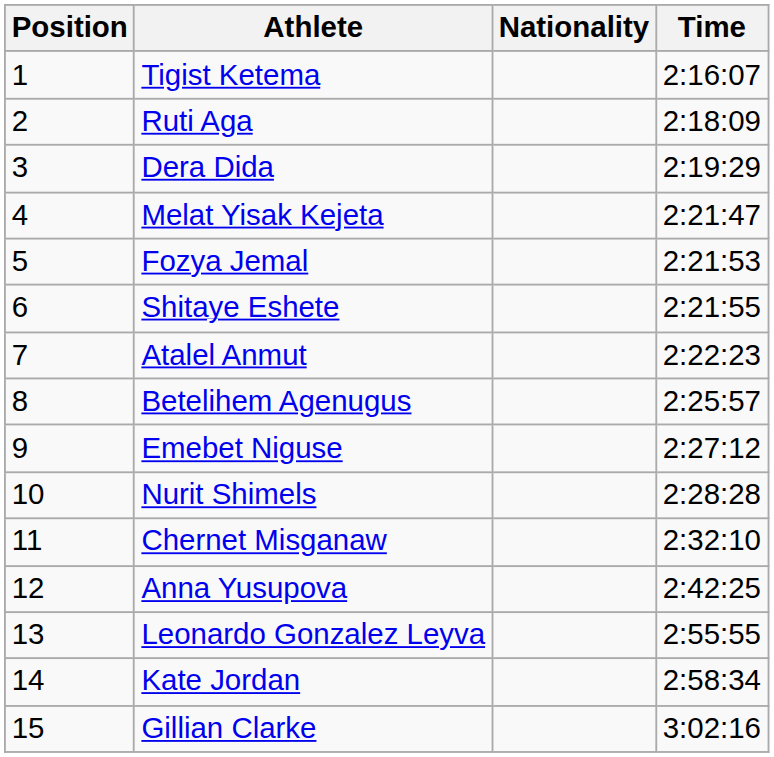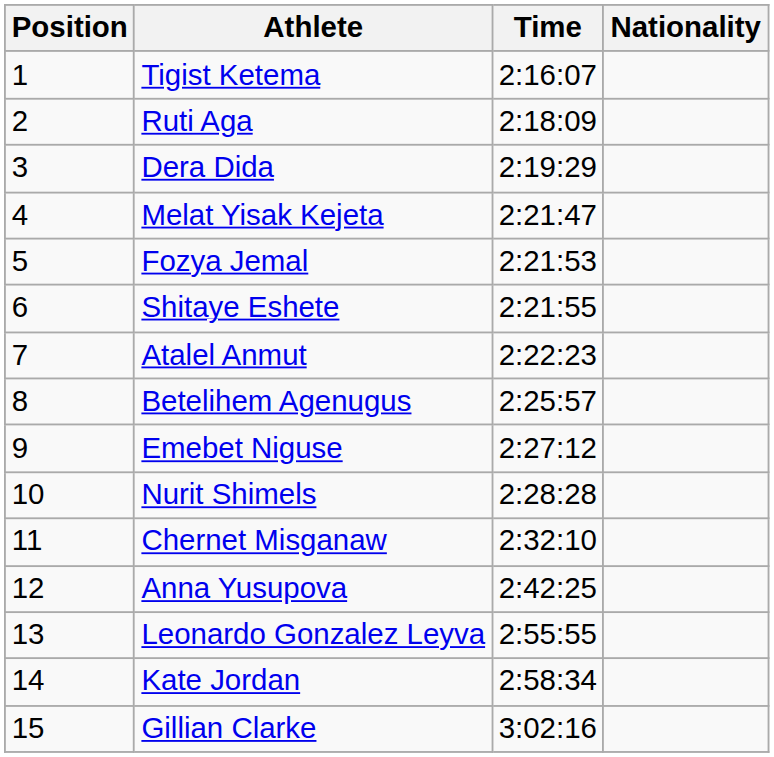 <table class="wikitable sortable">
 <tr>
 <th>Position</th>
 <th>Athlete</th>
+<th>Time</th>
 <th>Nationality</th>
-<th>Time</th>
 </tr>
 <tr>
 <td>1</td>
 <td><a href='#'>Tigist Ketema</a></td>
+<td>2:16:07</td>
 <td></td>
-<td>2:16:07</td>
 </tr>
 <tr>
 <td>2</td>
 <td><a href='#'>Ruti Aga</a></td>
+<td>2:18:09</td>
 <td></td>
-<td>2:18:09</td>
 </tr>
 <tr>
 <td>3</td>
 <td><a href='#'>Dera Dida</a></td>
+<td>2:19:29</td>
 <td></td>
-<td>2:19:29</td>
 </tr>
 <tr>
 <td>4</td>
 <td><a href='#'>Melat Yisak Kejeta</a></td>
+<td>2:21:47</td>
 <td></td>
-<td>2:21:47</td>
 </tr>
 <tr>
 <td>5</td>
 <td><a href='#'>Fozya Jemal</a></td>
+<td>2:21:53</td>
 <td></td>
-<td>2:21:53</td>
 </tr>
 <tr>
 <td>6</td>
 <td><a href='#'>Shitaye Eshete</a></td>
+<td>2:21:55</td>
 <td></td>
-<td>2:21:55</td>
 </tr>
 <tr>
 <td>7</td>
 <td><a href='#'>Atalel Anmut</a></td>
+<td>2:22:23</td>
 <td></td>
-<td>2:22:23</td>
 </tr>
 <tr>
 <td>8</td>
 <td><a href='#'>Betelihem Agenugus</a></td>
+<td>2:25:57</td>
 <td></td>
-<td>2:25:57</td>
 </tr>
 <tr>
 <td>9</td>
 <td><a href='#'>Emebet Niguse</a></td>
+<td>2:27:12</td>
 <td></td>
-<td>2:27:12</td>
 </tr>
 <tr>
 <td>10</td>
 <td><a href='#'>Nurit Shimels</a></td>
+<td>2:28:28</td>
 <td></td>
-<td>2:28:28</td>
 </tr>
 <tr>
 <td>11</td>
 <td><a href='#'>Chernet Misganaw</a></td>
+<td>2:32:10</td>
 <td></td>
-<td>2:32:10</td>
 </tr>
 <tr>
 <td>12</td>
 <td><a href='#'>Anna Yusupova</a></td>
+<td>2:42:25 </td>
 <td></td>
-<td>2:42:25 </td>
 </tr>
 <tr>
 <td>13</td>
 <td><a href='#'>Leonardo Gonzalez Leyva</a></td>
+<td>2:55:55</td>
 <td></td>
-<td>2:55:55</td>
 </tr>
 <tr>
 <td>14</td>
 <td><a href='#'>Kate Jordan</a></td>
+<td>2:58:34</td>
 <td></td>
-<td>2:58:34</td>
 </tr>
 <tr>
 <td>15</td>
 <td><a href='#'>Gillian Clarke</a></td>
+<td>3:02:16</td>
 <td></td>
-<td>3:02:16</td>
 </tr>
 </table>
